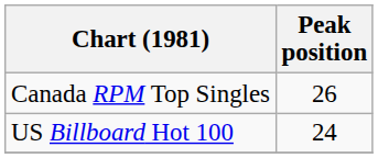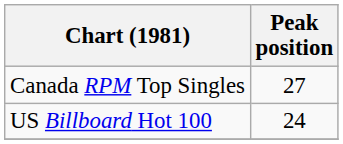 <table class="wikitable sortable">
 <tr>
 <th>Chart (1981)</th>
 <th>Peak<br>position</th>
 </tr>
 <tr>
 <td>Canada <em><a href='#'>RPM</a></em> Top Singles</td>
-<td align="center">26</td>
+<td align="center">27</td>
 </tr>
 <tr>
 <td>US <a href='#'><em>Billboard</em> Hot 100</a></td>
 <td align="center">24</td>
 </tr>
 <tr>
 </tr>
 </table>
